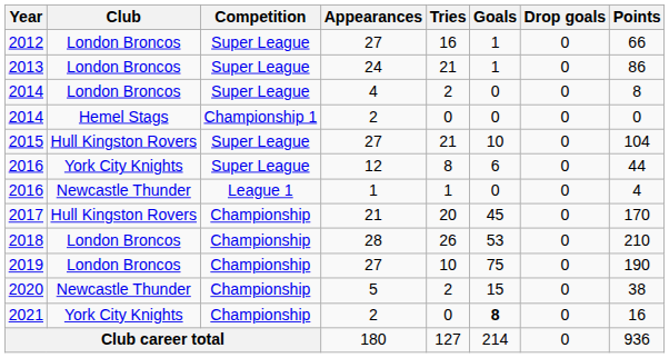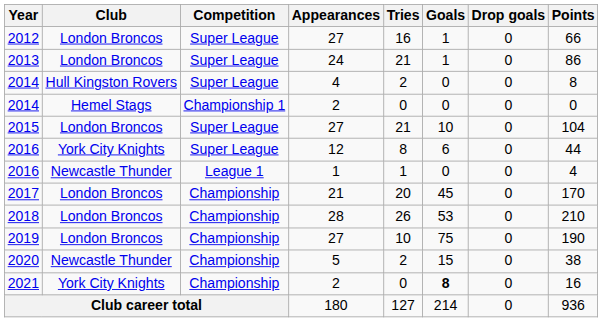 <table class=wikitable style="text-align: center;">
 <tr>
 <th>Year</th>
 <th>Club</th>
 <th>Competition</th>
 <th>Appearances</th>
 <th>Tries</th>
 <th>Goals</th>
 <th>Drop goals</th>
 <th>Points</th>
 </tr>
 <tr>
 <td><a href='#'>2012</a></td>
 <td> <a href='#'>London Broncos</a></td>
 <td><a href='#'>Super League</a></td>
 <td>27</td>
 <td>16</td>
 <td>1</td>
 <td>0</td>
 <td>66</td>
 </tr>
 <tr>
 <td><a href='#'>2013</a></td>
 <td> <a href='#'>London Broncos</a></td>
 <td><a href='#'>Super League</a></td>
 <td>24</td>
 <td>21</td>
 <td>1</td>
 <td>0</td>
 <td>86</td>
 </tr>
 <tr>
 <td><a href='#'>2014</a></td>
-<td> <a href='#'>London Broncos</a></td>
+<td> <a href='#'>Hull Kingston Rovers</a></td>
 <td><a href='#'>Super League</a></td>
 <td>4</td>
 <td>2</td>
 <td>0</td>
 <td>0</td>
 <td>8</td>
 </tr>
 <tr>
 <td><a href='#'>2014</a></td>
 <td> <a href='#'>Hemel Stags</a></td>
 <td><a href='#'>Championship 1</a></td>
 <td>2</td>
 <td>0</td>
 <td>0</td>
 <td>0</td>
 <td>0</td>
 </tr>
 <tr>
 <td><a href='#'>2015</a></td>
-<td> <a href='#'>Hull Kingston Rovers</a></td>
+<td> <a href='#'>London Broncos</a></td>
 <td><a href='#'>Super League</a></td>
 <td>27</td>
 <td>21</td>
 <td>10</td>
 <td>0</td>
 <td>104</td>
 </tr>
 <tr>
 <td><a href='#'>2016</a></td>
 <td> <a href='#'>York City Knights</a></td>
 <td><a href='#'>Super League</a></td>
 <td>12</td>
 <td>8</td>
 <td>6</td>
 <td>0</td>
 <td>44</td>
 </tr>
 <tr>
 <td><a href='#'>2016</a></td>
 <td> <a href='#'>Newcastle Thunder</a></td>
 <td><a href='#'>League 1</a></td>
 <td>1</td>
 <td>1</td>
 <td>0</td>
 <td>0</td>
 <td>4</td>
 </tr>
 <tr>
 <td><a href='#'>2017</a></td>
-<td> <a href='#'>Hull Kingston Rovers</a></td>
+<td> <a href='#'>London Broncos</a></td>
 <td><a href='#'>Championship</a></td>
 <td>21</td>
 <td>20</td>
 <td>45</td>
 <td>0</td>
 <td>170</td>
 </tr>
 <tr>
 <td><a href='#'>2018</a></td>
 <td> <a href='#'>London Broncos</a></td>
 <td><a href='#'>Championship</a></td>
 <td>28</td>
 <td>26</td>
 <td>53</td>
 <td>0</td>
 <td>210</td>
 </tr>
 <tr>
 <td><a href='#'>2019</a></td>
 <td> <a href='#'>London Broncos</a></td>
 <td><a href='#'>Championship</a></td>
 <td>27</td>
 <td>10</td>
 <td>75</td>
 <td>0</td>
 <td>190</td>
 </tr>
 <tr>
 <td><a href='#'>2020</a></td>
 <td> <a href='#'>Newcastle Thunder</a></td>
 <td><a href='#'>Championship</a></td>
 <td>5</td>
 <td>2</td>
 <td>15</td>
 <td>0</td>
 <td>38</td>
 </tr>
 <tr>
 <td><a href='#'>2021</a></td>
 <td> <a href='#'>York City Knights</a></td>
 <td><a href='#'>Championship</a></td>
 <td>2</td>
 <td>0</td>
 <td><strong>8</strong></td>
 <td>0</td>
 <td>16</td>
 </tr>
 <tr>
 <th colspan=3>Club career total </th>
 <td>180</td>
 <td>127</td>
 <td>214</td>
 <td>0</td>
 <td>936</td>
 </tr>
 </table>
